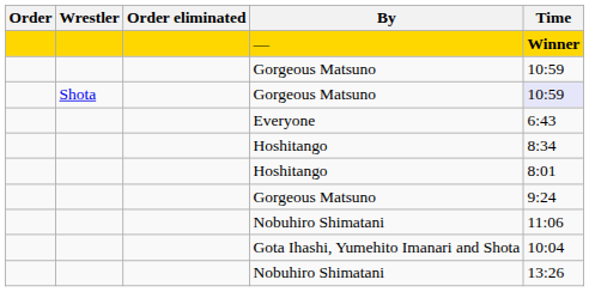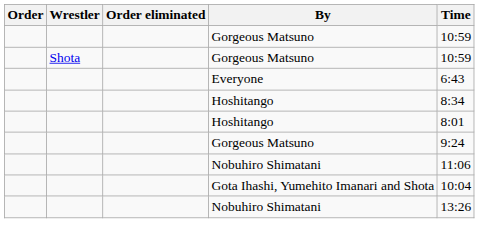 <table class="wikitable sortable">
 <tr>
 <th>Order</th>
 <th>Wrestler</th>
 <th>Order eliminated</th>
 <th>By</th>
 <th>Time</th>
-</tr>
-<tr style="background:gold">
-<td><strong></strong></td>
-<td><strong></strong></td>
-<td></td>
-<td>—</td>
-<td><strong>Winner</strong></td>
 </tr>
 <tr>
 <td></td>
 <td></td>
 <td></td>
 <td>Gorgeous Matsuno</td>
 <td>10:59</td>
 </tr>
 <tr>
 <td></td>
 <td><a href='#'>Shota</a></td>
 <td></td>
 <td>Gorgeous Matsuno</td>
-<td style="background: lavender;">10:59</td>
+<td>10:59</td>
 </tr>
 <tr>
 <td></td>
 <td></td>
 <td></td>
 <td>Everyone</td>
 <td>6:43</td>
 </tr>
 <tr>
 <td></td>
 <td></td>
 <td></td>
 <td>Hoshitango</td>
 <td>8:34</td>
 </tr>
 <tr>
 <td></td>
 <td></td>
 <td></td>
 <td>Hoshitango</td>
 <td>8:01</td>
 </tr>
 <tr>
 <td></td>
 <td></td>
 <td></td>
 <td>Gorgeous Matsuno</td>
 <td>9:24</td>
 </tr>
 <tr>
 <td></td>
 <td></td>
 <td></td>
 <td>Nobuhiro Shimatani</td>
 <td>11:06</td>
 </tr>
 <tr>
 <td></td>
 <td></td>
 <td></td>
 <td>Gota Ihashi, Yumehito Imanari and Shota</td>
 <td>10:04</td>
 </tr>
 <tr>
 <td></td>
 <td></td>
 <td></td>
 <td>Nobuhiro Shimatani</td>
 <td>13:26</td>
 </tr>
 </table>
